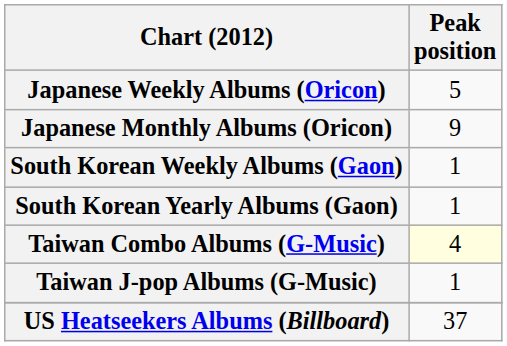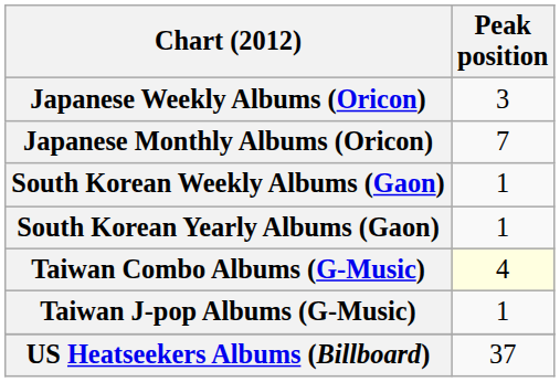 <table class="wikitable sortable plainrowheaders" style="text-align:center">
 <tr>
 <th scope="col">Chart (2012)</th>
 <th scope="col">Peak<br>position</th>
 </tr>
 <tr>
 <th scope="row">Japanese Weekly Albums (<a href='#'>Oricon</a>)</th>
-<td>5</td>
+<td>3</td>
 </tr>
 <tr>
 <th scope="row">Japanese Monthly Albums (Oricon)</th>
-<td>9</td>
+<td>7</td>
 </tr>
 <tr>
 <th scope="row">South Korean Weekly Albums (<a href='#'>Gaon</a>)</th>
 <td>1</td>
 </tr>
 <tr>
 <th scope="row">South Korean Yearly Albums (Gaon)</th>
 <td>1</td>
 </tr>
 <tr>
 <th scope="row">Taiwan Combo Albums (<a href='#'>G-Music</a>)</th>
 <td style="background: lightyellow;">4</td>
 </tr>
 <tr>
 <th scope="row">Taiwan J-pop Albums (G-Music)</th>
 <td>1</td>
 </tr>
 <tr>
 </tr>
 <tr>
 <th scope="row">US <a href='#'>Heatseekers Albums</a> (<em>Billboard</em>)</th>
 <td>37</td>
 </tr>
 </table>
